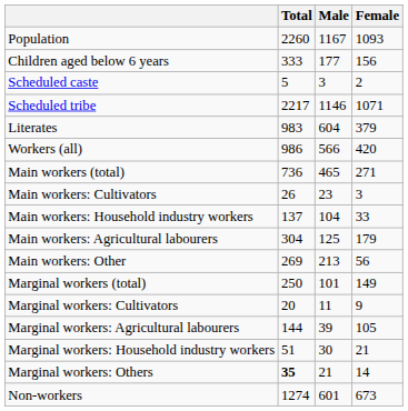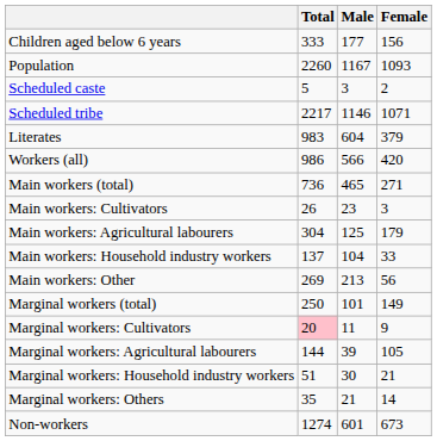 <table class="wikitable sortable">
 <tr>
 <th></th>
 <th>Total</th>
 <th>Male</th>
 <th>Female</th>
 </tr>
 <tr>
+<td>Children aged below 6 years</td>
+<td>333</td>
+<td>177</td>
+<td>156</td>
+</tr>
+<tr>
 <td>Population</td>
 <td>2260</td>
 <td>1167</td>
 <td>1093</td>
-</tr>
-<tr>
-<td>Children aged below 6 years</td>
-<td>333</td>
-<td>177</td>
-<td>156</td>
 </tr>
 <tr>
 <td><a href='#'>Scheduled caste</a></td>
 <td>5</td>
 <td>3</td>
 <td>2</td>
 </tr>
 <tr>
 <td><a href='#'>Scheduled tribe</a></td>
 <td>2217</td>
 <td>1146</td>
 <td>1071</td>
 </tr>
 <tr>
 <td>Literates</td>
 <td>983</td>
 <td>604</td>
 <td>379</td>
 </tr>
 <tr>
 <td>Workers (all)</td>
 <td>986</td>
 <td>566</td>
 <td>420</td>
 </tr>
 <tr>
 <td>Main workers (total)</td>
 <td>736</td>
 <td>465</td>
 <td>271</td>
 </tr>
 <tr>
 <td>Main workers: Cultivators</td>
 <td>26</td>
 <td>23</td>
 <td>3</td>
 </tr>
 <tr>
+<td>Main workers: Agricultural labourers</td>
+<td>304</td>
+<td>125</td>
+<td>179</td>
+</tr>
+<tr>
 <td>Main workers: Household industry workers</td>
 <td>137</td>
 <td>104</td>
 <td>33</td>
-</tr>
-<tr>
-<td>Main workers: Agricultural labourers</td>
-<td>304</td>
-<td>125</td>
-<td>179</td>
 </tr>
 <tr>
 <td>Main workers: Other</td>
 <td>269</td>
 <td>213</td>
 <td>56</td>
 </tr>
 <tr>
 <td>Marginal workers (total)</td>
 <td>250</td>
 <td>101</td>
 <td>149</td>
 </tr>
 <tr>
 <td>Marginal workers: Cultivators</td>
-<td>20</td>
+<td style="background: pink;">20</td>
 <td>11</td>
 <td>9</td>
 </tr>
 <tr>
 <td>Marginal workers: Agricultural labourers</td>
 <td>144</td>
 <td>39</td>
 <td>105</td>
 </tr>
 <tr>
 <td>Marginal workers: Household industry workers</td>
 <td>51</td>
 <td>30</td>
 <td>21</td>
 </tr>
 <tr>
 <td>Marginal workers: Others</td>
-<td><strong>35</strong></td>
+<td>35</td>
 <td>21</td>
 <td>14</td>
 </tr>
 <tr>
 <td>Non-workers</td>
 <td>1274</td>
 <td>601</td>
 <td>673</td>
 </tr>
 </table>
